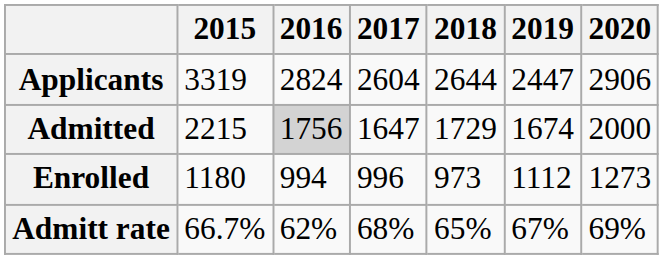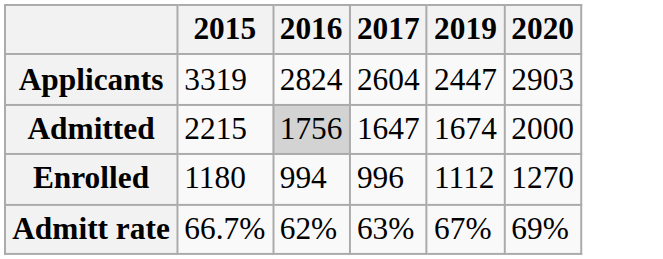 <table class="wikitable">
 <tr>
 <th></th>
 <th>2015</th>
 <th>2016</th>
 <th>2017</th>
-<th>2018</th>
 <th>2019</th>
 <th>2020</th>
 </tr>
 <tr>
 <th>Applicants</th>
 <td>3319</td>
 <td>2824</td>
 <td>2604</td>
-<td>2644</td>
 <td>2447</td>
-<td>2906</td>
+<td>2903</td>
 </tr>
 <tr>
 <th>Admitted</th>
 <td>2215</td>
 <td style="background: lightgrey;">1756</td>
 <td>1647</td>
-<td>1729</td>
 <td>1674</td>
 <td>2000</td>
 </tr>
 <tr>
 <th>Enrolled</th>
 <td>1180</td>
 <td>994</td>
 <td>996</td>
-<td>973</td>
 <td>1112</td>
-<td>1273</td>
+<td>1270</td>
 </tr>
 <tr>
 <th>Admitt rate</th>
 <td>66.7%</td>
 <td>62%</td>
-<td>68%</td>
-<td>65%</td>
+<td>63%</td>
 <td>67%</td>
 <td>69%</td>
 </tr>
 </table>
